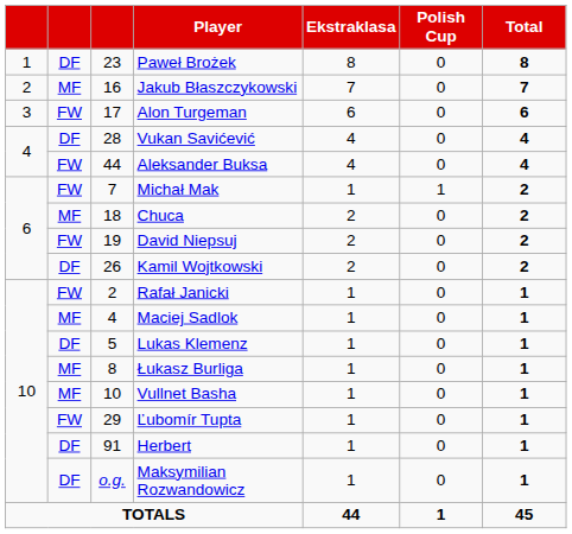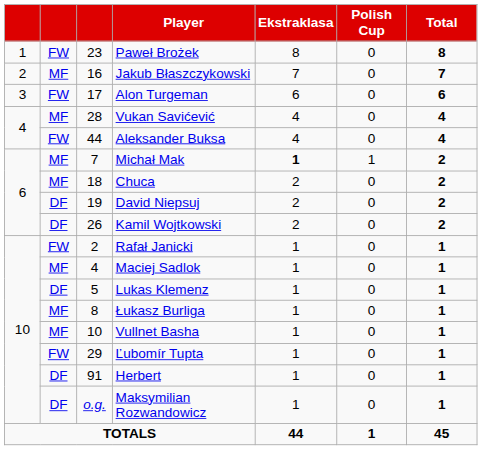 <table class="wikitable" style="text-align:center;">
 <tr>
 <th style="background:#DD0000; color:white; width:35px;"></th>
 <th style="background:#DD0000; color:white; width:35px;"></th>
 <th style="background:#DD0000; color:white; width:35px;"></th>
 <th style="background:#DD0000; color:white; width:160px;">Player</th>
 <th style="background:#DD0000; color:white; width:75px;">Ekstraklasa</th>
 <th style="background:#DD0000; color:white; width:75px;">Polish Cup</th>
 <th style="background:#DD0000; color:white; width:75px;">Total</th>
 </tr>
 <tr>
 <td>1</td>
-<td><a href='#'>DF</a></td>
+<td><a href='#'>FW</a></td>
 <td>23</td>
 <td align=left> <a href='#'>Paweł Brożek</a></td>
 <td>8</td>
 <td>0</td>
 <td><strong>8</strong></td>
 </tr>
 <tr>
 <td>2</td>
 <td><a href='#'>MF</a></td>
 <td>16</td>
 <td align=left> <a href='#'>Jakub Błaszczykowski</a></td>
 <td>7</td>
 <td>0</td>
 <td><strong>7</strong></td>
 </tr>
 <tr>
 <td rowspan="1">3</td>
 <td><a href='#'>FW</a></td>
 <td>17</td>
 <td align=left> <a href='#'>Alon Turgeman</a></td>
 <td>6</td>
 <td>0</td>
 <td><strong>6</strong></td>
 </tr>
 <tr>
 <td rowspan="2">4</td>
-<td><a href='#'>DF</a></td>
+<td><a href='#'>MF</a></td>
 <td>28</td>
 <td align=left> <a href='#'>Vukan Savićević</a></td>
 <td>4</td>
 <td>0</td>
 <td><strong>4</strong></td>
 </tr>
 <tr>
 <td><a href='#'>FW</a></td>
 <td>44</td>
 <td align=left> <a href='#'>Aleksander Buksa</a></td>
 <td>4</td>
 <td>0</td>
 <td><strong>4</strong></td>
 </tr>
 <tr>
 <td rowspan="4">6</td>
-<td><a href='#'>FW</a></td>
+<td><a href='#'>MF</a></td>
 <td>7</td>
 <td align=left> <a href='#'>Michał Mak</a></td>
-<td>1</td>
+<td><strong>1</strong></td>
 <td>1</td>
 <td><strong>2</strong></td>
 </tr>
 <tr>
 <td><a href='#'>MF</a></td>
 <td>18</td>
 <td align=left> <a href='#'>Chuca</a></td>
 <td>2</td>
 <td>0</td>
 <td><strong>2</strong></td>
 </tr>
 <tr>
-<td><a href='#'>FW</a></td>
+<td><a href='#'>DF</a></td>
 <td>19</td>
 <td align=left> <a href='#'>David Niepsuj</a></td>
 <td>2</td>
 <td>0</td>
 <td><strong>2</strong></td>
 </tr>
 <tr>
 <td><a href='#'>DF</a></td>
 <td>26</td>
 <td align=left> <a href='#'>Kamil Wojtkowski</a></td>
 <td>2</td>
 <td>0</td>
 <td><strong>2</strong></td>
 </tr>
 <tr>
 <td rowspan="8">10</td>
 <td><a href='#'>FW</a></td>
 <td>2</td>
 <td align=left> <a href='#'>Rafał Janicki</a></td>
 <td>1</td>
 <td>0</td>
 <td><strong>1</strong></td>
 </tr>
 <tr>
 <td><a href='#'>MF</a></td>
 <td>4</td>
 <td align=left> <a href='#'>Maciej Sadlok</a></td>
 <td>1</td>
 <td>0</td>
 <td><strong>1</strong></td>
 </tr>
 <tr>
 <td><a href='#'>DF</a></td>
 <td>5</td>
 <td align=left> <a href='#'>Lukas Klemenz</a></td>
 <td>1</td>
 <td>0</td>
 <td><strong>1</strong></td>
 </tr>
 <tr>
 <td><a href='#'>MF</a></td>
 <td>8</td>
 <td align=left> <a href='#'>Łukasz Burliga</a></td>
 <td>1</td>
 <td>0</td>
 <td><strong>1</strong></td>
 </tr>
 <tr>
 <td><a href='#'>MF</a></td>
 <td>10</td>
 <td align=left> <a href='#'>Vullnet Basha</a></td>
 <td>1</td>
 <td>0</td>
 <td><strong>1</strong></td>
 </tr>
 <tr>
 <td><a href='#'>FW</a></td>
 <td>29</td>
 <td align=left> <a href='#'>Ľubomír Tupta</a></td>
 <td>1</td>
 <td>0</td>
 <td><strong>1</strong></td>
 </tr>
 <tr>
 <td><a href='#'>DF</a></td>
 <td>91</td>
 <td align=left> <a href='#'>Herbert</a></td>
 <td>1</td>
 <td>0</td>
 <td><strong>1</strong></td>
 </tr>
 <tr>
 <td><a href='#'>DF</a></td>
 <td><em><a href='#'>o.g.</a></em></td>
 <td align=left> <a href='#'>Maksymilian Rozwandowicz</a></td>
 <td>1</td>
 <td>0</td>
 <td><strong>1</strong></td>
 </tr>
 <tr>
 <td colspan="4"><strong>TOTALS</strong></td>
 <td><strong>44</strong></td>
 <td><strong>1</strong></td>
 <td><strong>45</strong></td>
 </tr>
 </table>
